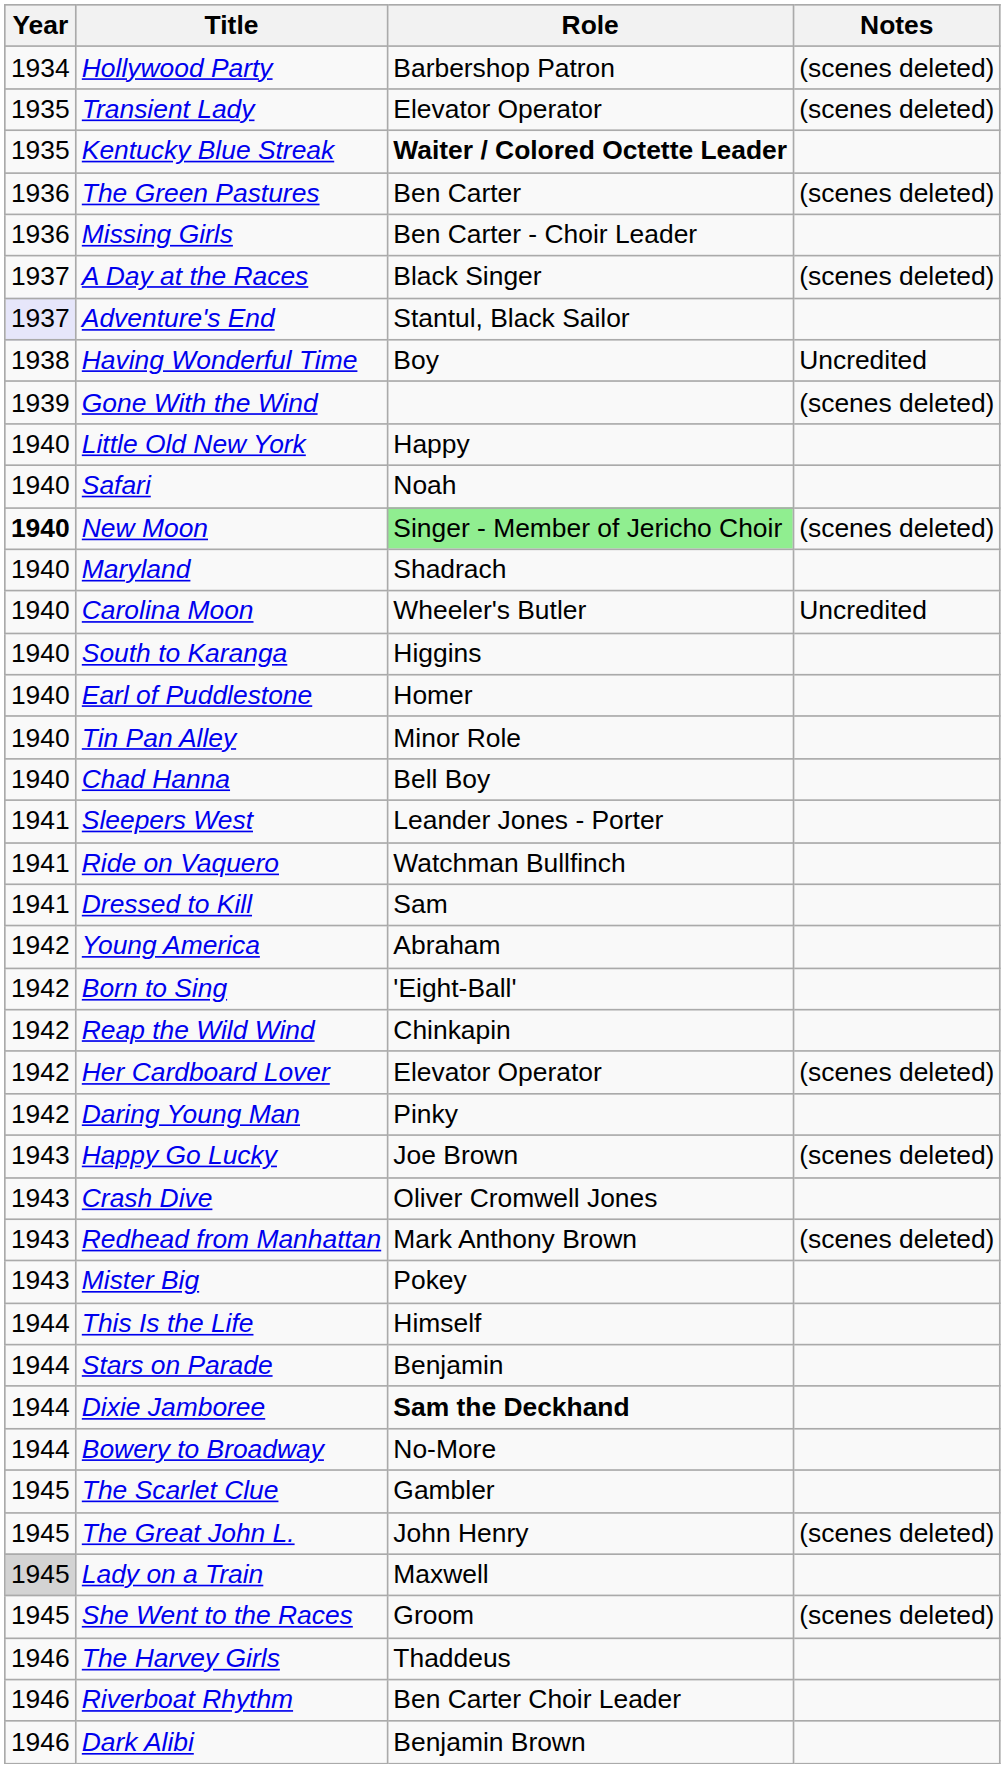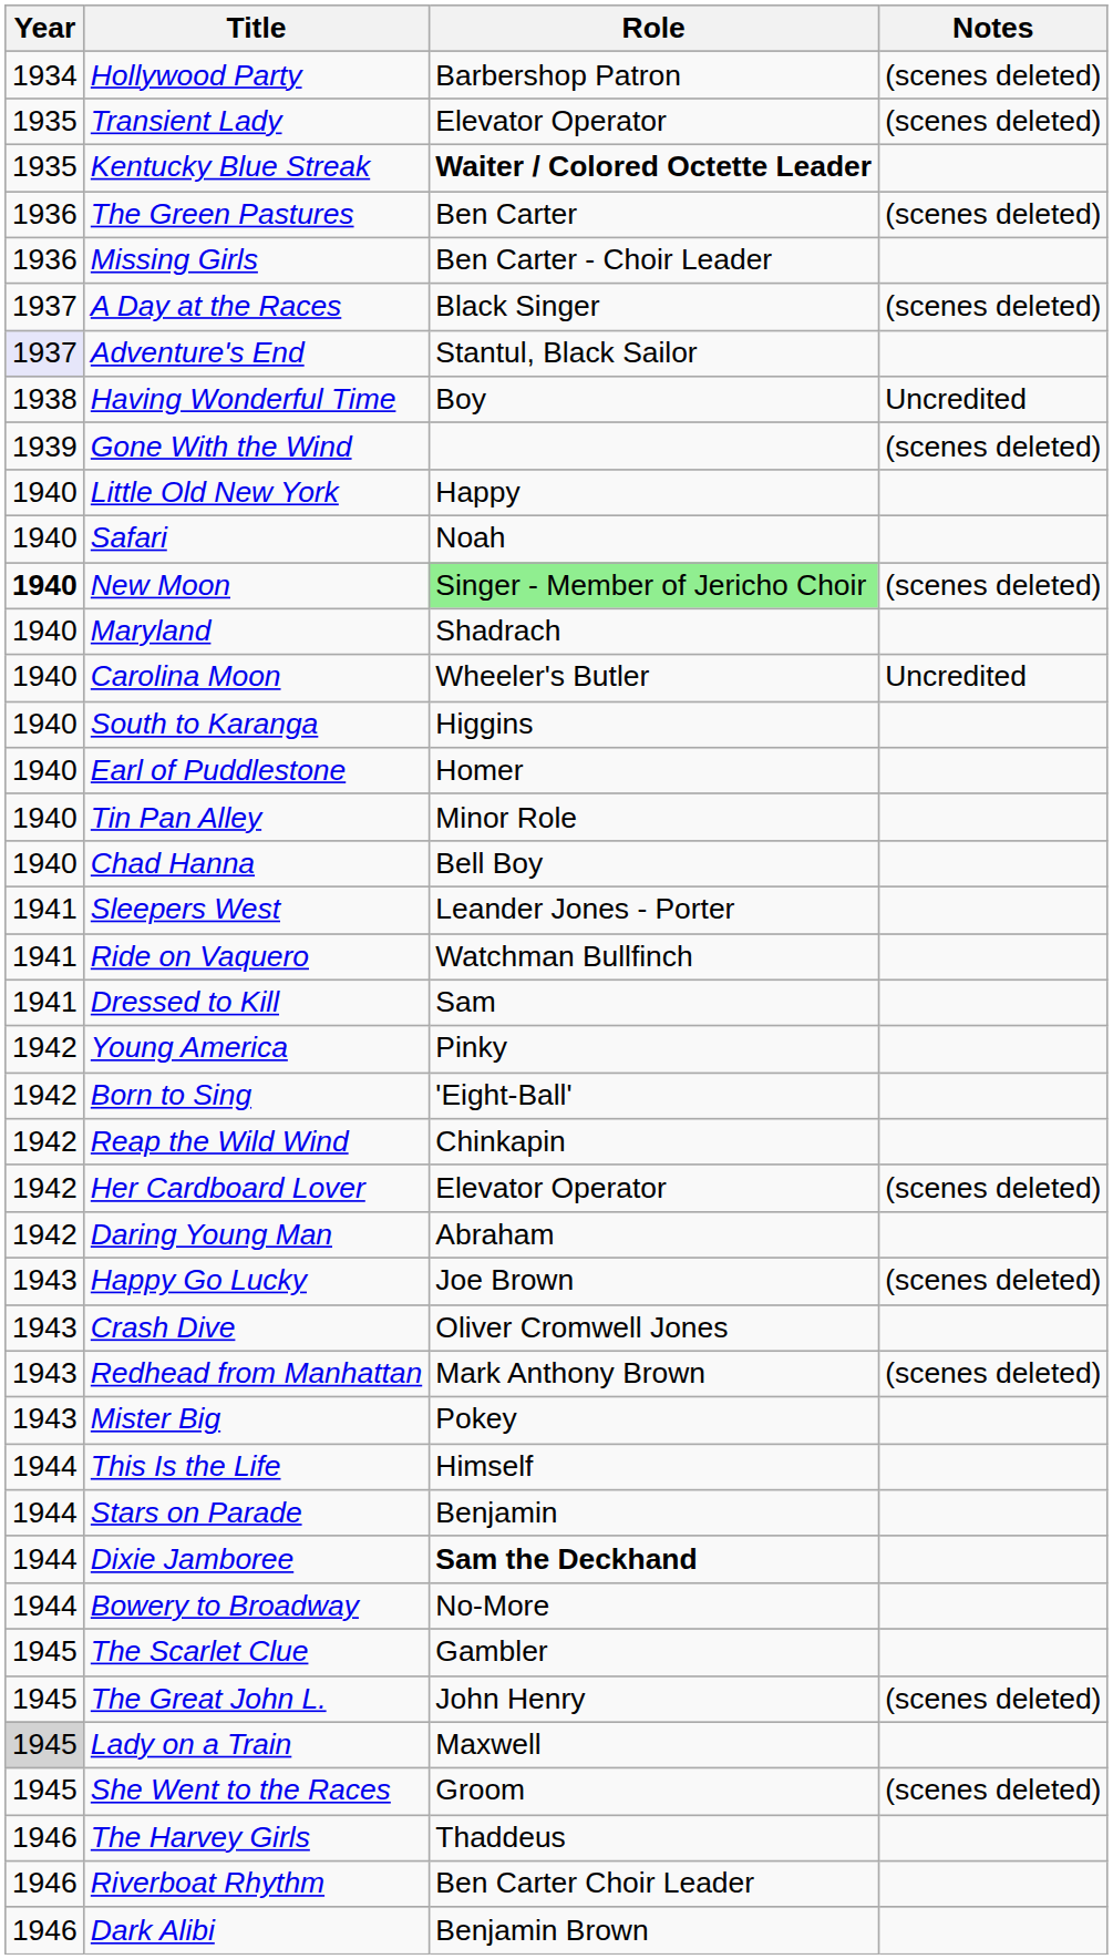 <table class="wikitable">
 <tr>
 <th>Year</th>
 <th>Title</th>
 <th>Role</th>
 <th>Notes</th>
 </tr>
 <tr>
 <td>1934</td>
 <td><em><a href='#'>Hollywood Party</a></em></td>
 <td>Barbershop Patron</td>
 <td>(scenes deleted)</td>
 </tr>
 <tr>
 <td>1935</td>
 <td><em><a href='#'>Transient Lady</a></em></td>
 <td>Elevator Operator</td>
 <td>(scenes deleted)</td>
 </tr>
 <tr>
 <td>1935</td>
 <td><em><a href='#'>Kentucky Blue Streak</a></em></td>
 <td><strong>Waiter / Colored Octette Leader</strong></td>
 <td></td>
 </tr>
 <tr>
 <td>1936</td>
 <td><em><a href='#'>The Green Pastures</a></em></td>
 <td>Ben Carter</td>
 <td>(scenes deleted)</td>
 </tr>
 <tr>
 <td>1936</td>
 <td><em><a href='#'>Missing Girls</a></em></td>
 <td>Ben Carter - Choir Leader</td>
 <td></td>
 </tr>
 <tr>
 <td>1937</td>
 <td><em><a href='#'>A Day at the Races</a></em></td>
 <td>Black Singer</td>
 <td>(scenes deleted)</td>
 </tr>
 <tr>
 <td style="background: lavender;">1937</td>
 <td><em><a href='#'>Adventure's End</a></em></td>
 <td>Stantul, Black Sailor</td>
 <td></td>
 </tr>
 <tr>
 <td>1938</td>
 <td><em><a href='#'>Having Wonderful Time</a></em></td>
 <td>Boy</td>
 <td>Uncredited</td>
 </tr>
 <tr>
 <td>1939</td>
 <td><em><a href='#'>Gone With the Wind</a></em></td>
 <td></td>
 <td>(scenes deleted)</td>
 </tr>
 <tr>
 <td>1940</td>
 <td><em><a href='#'>Little Old New York</a></em></td>
 <td>Happy</td>
 <td></td>
 </tr>
 <tr>
 <td>1940</td>
 <td><em><a href='#'>Safari</a></em></td>
 <td>Noah</td>
 <td></td>
 </tr>
 <tr>
 <td><strong>1940</strong></td>
 <td><em><a href='#'>New Moon</a></em></td>
 <td style="background: lightgreen;">Singer - Member of Jericho Choir</td>
 <td>(scenes deleted)</td>
 </tr>
 <tr>
 <td>1940</td>
 <td><em><a href='#'>Maryland</a></em></td>
 <td>Shadrach</td>
 <td></td>
 </tr>
 <tr>
 <td>1940</td>
 <td><em><a href='#'>Carolina Moon</a></em></td>
 <td>Wheeler's Butler</td>
 <td>Uncredited</td>
 </tr>
 <tr>
 <td>1940</td>
 <td><em><a href='#'>South to Karanga</a></em></td>
 <td>Higgins</td>
 <td></td>
 </tr>
 <tr>
 <td>1940</td>
 <td><em><a href='#'>Earl of Puddlestone</a></em></td>
 <td>Homer</td>
 <td></td>
 </tr>
 <tr>
 <td>1940</td>
 <td><em><a href='#'>Tin Pan Alley</a></em></td>
 <td>Minor Role</td>
 <td></td>
 </tr>
 <tr>
 <td>1940</td>
 <td><em><a href='#'>Chad Hanna</a></em></td>
 <td>Bell Boy</td>
 <td></td>
 </tr>
 <tr>
 <td>1941</td>
 <td><em><a href='#'>Sleepers West</a></em></td>
 <td>Leander Jones - Porter</td>
 <td></td>
 </tr>
 <tr>
 <td>1941</td>
 <td><em><a href='#'>Ride on Vaquero</a></em></td>
 <td>Watchman Bullfinch</td>
 <td></td>
 </tr>
 <tr>
 <td>1941</td>
 <td><em><a href='#'>Dressed to Kill</a></em></td>
 <td>Sam</td>
 <td></td>
 </tr>
 <tr>
 <td>1942</td>
 <td><em><a href='#'>Young America</a></em></td>
-<td>Abraham</td>
+<td>Pinky</td>
 <td></td>
 </tr>
 <tr>
 <td>1942</td>
 <td><em><a href='#'>Born to Sing</a></em></td>
 <td>'Eight-Ball'</td>
 <td></td>
 </tr>
 <tr>
 <td>1942</td>
 <td><em><a href='#'>Reap the Wild Wind</a></em></td>
 <td>Chinkapin</td>
 <td></td>
 </tr>
 <tr>
 <td>1942</td>
 <td><em><a href='#'>Her Cardboard Lover</a></em></td>
 <td>Elevator Operator</td>
 <td>(scenes deleted)</td>
 </tr>
 <tr>
 <td>1942</td>
 <td><em><a href='#'>Daring Young Man</a></em></td>
-<td>Pinky</td>
+<td>Abraham</td>
 <td></td>
 </tr>
 <tr>
 <td>1943</td>
 <td><em><a href='#'>Happy Go Lucky</a></em></td>
 <td>Joe Brown</td>
 <td>(scenes deleted)</td>
 </tr>
 <tr>
 <td>1943</td>
 <td><em><a href='#'>Crash Dive</a></em></td>
 <td>Oliver Cromwell Jones</td>
 <td></td>
 </tr>
 <tr>
 <td>1943</td>
 <td><em><a href='#'>Redhead from Manhattan</a></em></td>
 <td>Mark Anthony Brown</td>
 <td>(scenes deleted)</td>
 </tr>
 <tr>
 <td>1943</td>
 <td><em><a href='#'>Mister Big</a></em></td>
 <td>Pokey</td>
 <td></td>
 </tr>
 <tr>
 <td>1944</td>
 <td><em><a href='#'>This Is the Life</a></em></td>
 <td>Himself</td>
 <td></td>
 </tr>
 <tr>
 <td>1944</td>
 <td><em><a href='#'>Stars on Parade</a></em></td>
 <td>Benjamin</td>
 <td></td>
 </tr>
 <tr>
 <td>1944</td>
 <td><em><a href='#'>Dixie Jamboree</a></em></td>
 <td><strong>Sam the Deckhand</strong></td>
 <td></td>
 </tr>
 <tr>
 <td>1944</td>
 <td><em><a href='#'>Bowery to Broadway</a></em></td>
 <td>No-More</td>
 <td></td>
 </tr>
 <tr>
 <td>1945</td>
 <td><em><a href='#'>The Scarlet Clue</a></em></td>
 <td>Gambler</td>
 <td></td>
 </tr>
 <tr>
 <td>1945</td>
 <td><em><a href='#'>The Great John L.</a></em></td>
 <td>John Henry</td>
 <td>(scenes deleted)</td>
 </tr>
 <tr>
 <td style="background: lightgrey;">1945</td>
 <td><em><a href='#'>Lady on a Train</a></em></td>
 <td>Maxwell</td>
 <td></td>
 </tr>
 <tr>
 <td>1945</td>
 <td><em><a href='#'>She Went to the Races</a></em></td>
 <td>Groom</td>
 <td>(scenes deleted)</td>
 </tr>
 <tr>
 <td>1946</td>
 <td><em><a href='#'>The Harvey Girls</a></em></td>
 <td>Thaddeus</td>
 <td></td>
 </tr>
 <tr>
 <td>1946</td>
 <td><em><a href='#'>Riverboat Rhythm</a></em></td>
 <td>Ben Carter Choir Leader</td>
 <td></td>
 </tr>
 <tr>
 <td>1946</td>
 <td><em><a href='#'>Dark Alibi</a></em></td>
 <td>Benjamin Brown</td>
 <td></td>
 </tr>
 </table>
